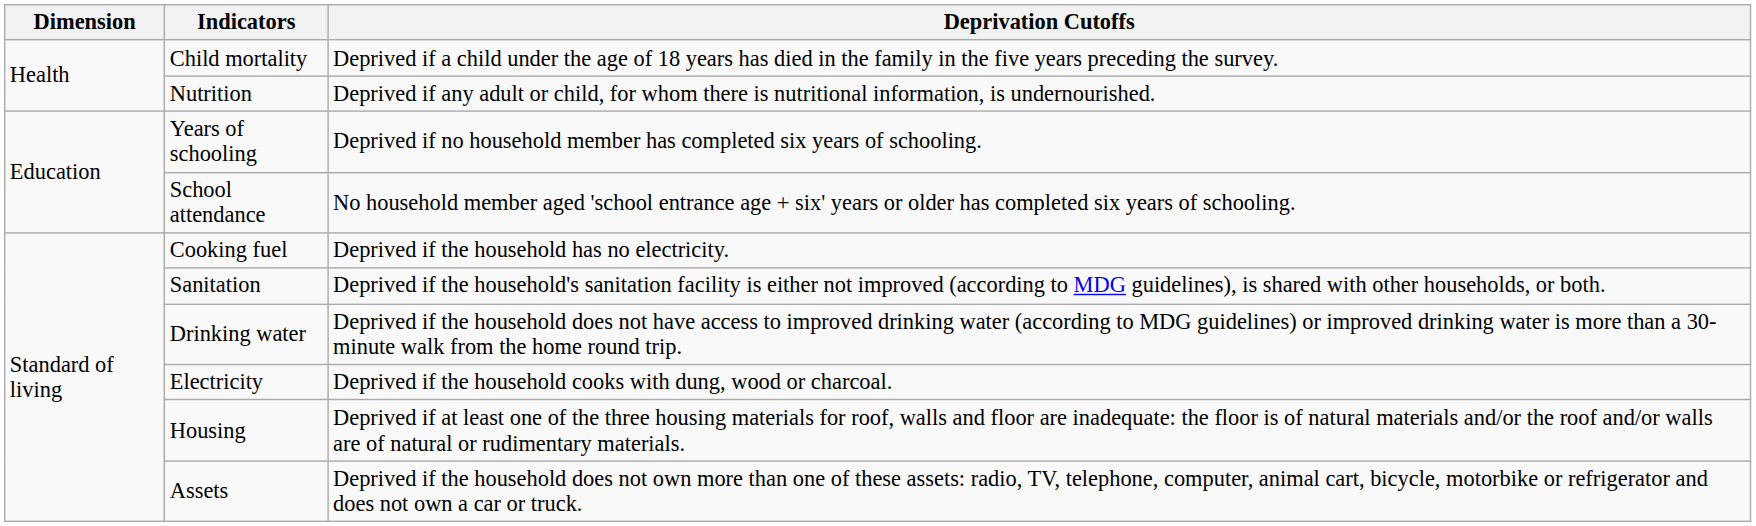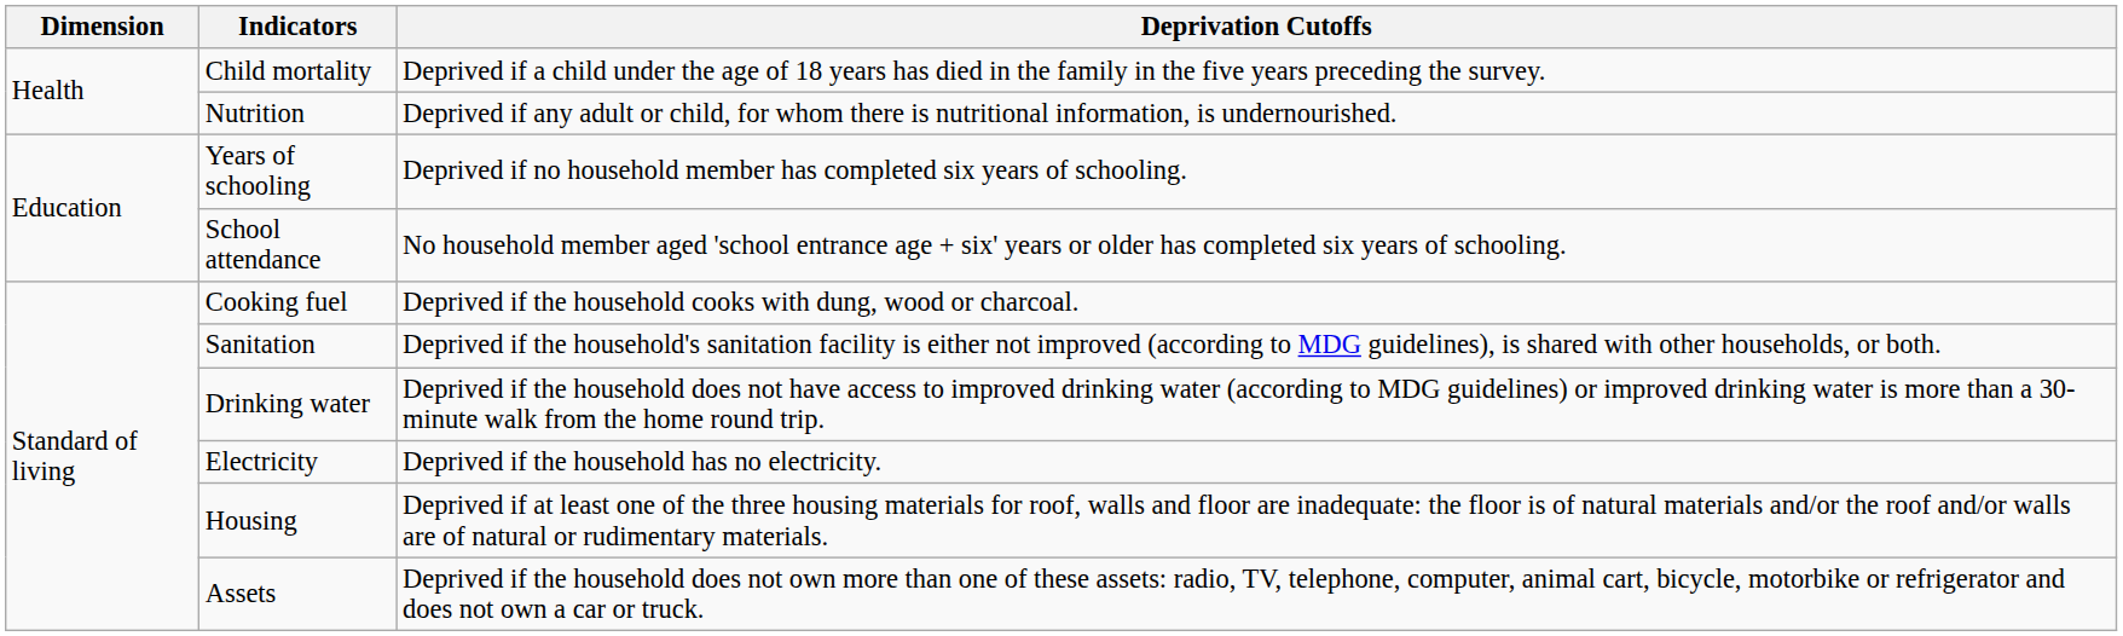 <table class="wikitable">
 <tr>
 <th>Dimension</th>
 <th>Indicators</th>
 <th>Deprivation Cutoffs</th>
 </tr>
 <tr>
 <td rowspan="2">Health</td>
 <td>Child mortality</td>
 <td>Deprived if a child under the age of 18 years has died in the family in the five years preceding the survey.</td>
 </tr>
 <tr>
 <td>Nutrition</td>
 <td>Deprived if any adult or child, for whom there is nutritional information, is undernourished.</td>
 </tr>
 <tr>
 <td rowspan="2">Education</td>
 <td>Years of schooling</td>
 <td>Deprived if no household member has completed six years of schooling.</td>
 </tr>
 <tr>
 <td>School attendance</td>
 <td>No household member aged 'school entrance age + six' years or older has completed six years of schooling.</td>
 </tr>
 <tr>
 <td rowspan="6">Standard of living</td>
 <td>Cooking fuel</td>
-<td>Deprived if the household has no electricity.</td>
+<td>Deprived if the household cooks with dung, wood or charcoal.</td>
 </tr>
 <tr>
 <td>Sanitation</td>
 <td>Deprived if the household's sanitation facility is either not improved (according to <a href='#'>MDG</a> guidelines), is shared with other households, or both.</td>
 </tr>
 <tr>
 <td>Drinking water</td>
 <td>Deprived if the household does not have access to improved drinking water (according to MDG guidelines) or improved drinking water is more than a 30-minute walk from the home round trip.</td>
 </tr>
 <tr>
 <td>Electricity</td>
-<td>Deprived if the household cooks with dung, wood or charcoal.</td>
+<td>Deprived if the household has no electricity.</td>
 </tr>
 <tr>
 <td>Housing</td>
 <td>Deprived if at least one of the three housing materials for roof, walls and floor are inadequate: the floor is of natural materials and/or the roof and/or walls are of natural or rudimentary materials.</td>
 </tr>
 <tr>
 <td>Assets</td>
 <td>Deprived if the household does not own more than one of these assets: radio, TV, telephone, computer, animal cart, bicycle, motorbike or refrigerator and does not own a car or truck.</td>
 </tr>
 </table>
